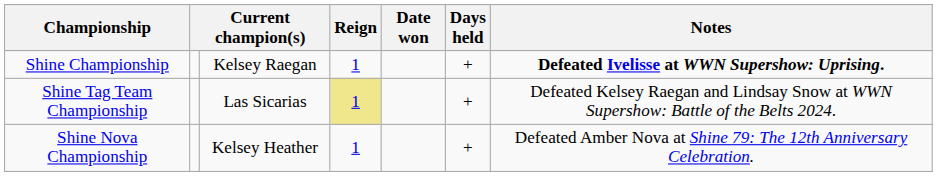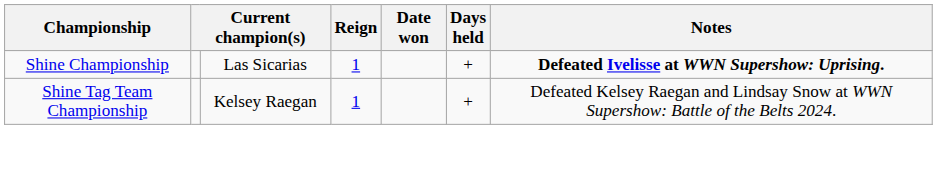 <table class="wikitable" style="text-align: center">
 <tr>
 <th>Championship</th>
 <th colspan=2>Current champion(s)</th>
 <th>Reign</th>
 <th>Date won</th>
 <th>Days<br>held</th>
 <th>Notes</th>
 </tr>
 <tr>
 <td align=center><a href='#'>Shine Championship</a></td>
 <td align=center></td>
-<td align=center>Kelsey Raegan</td>
+<td align=center>Las Sicarias<br></td>
 <td align=center><a href='#'>1</a></td>
 <td align=center></td>
 <td align=center>+</td>
 <td align=center><strong>Defeated <a href='#'>Ivelisse</a> at <em>WWN Supershow: Uprising</em>.</strong></td>
 </tr>
 <tr>
 <td align=center><a href='#'>Shine Tag Team Championship</a></td>
 <td align=center></td>
-<td align=center>Las Sicarias<br></td>
-<td align=center style="background: khaki;"><a href='#'>1<br></a></td>
+<td align=center>Kelsey Raegan</td>
+<td align=center><a href='#'>1<br></a></td>
 <td align=center></td>
 <td align=center>+</td>
 <td align=center>Defeated Kelsey Raegan and Lindsay Snow at <em>WWN Supershow: Battle of the Belts 2024</em>.</td>
 </tr>
-<tr>
-<td align=center><a href='#'>Shine Nova Championship</a></td>
-<td align=center></td>
-<td align=center>Kelsey Heather</td>
-<td align=center><a href='#'>1</a></td>
-<td align=center></td>
-<td align=center>+</td>
-<td align=center>Defeated Amber Nova at <em><a href='#'>Shine 79: The 12th Anniversary Celebration</a>.</td>
-</tr>
 </table>
